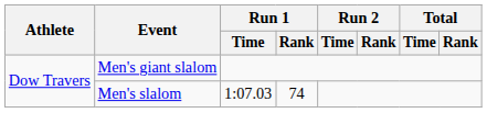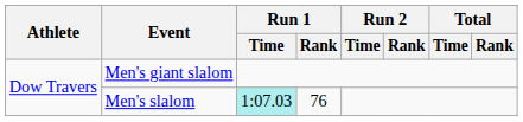 <table class="wikitable" style="font-size:90%">
 <tr>
 <th rowspan=2>Athlete</th>
 <th rowspan=2>Event</th>
 <th colspan=2>Run 1</th>
 <th colspan=2>Run 2</th>
 <th colspan=2>Total</th>
 </tr>
 <tr style="font-size:95%">
 <th>Time</th>
 <th>Rank</th>
 <th>Time</th>
 <th>Rank</th>
 <th>Time</th>
 <th>Rank</th>
 </tr>
 <tr align=center>
 <td align=left rowspan=2><a href='#'>Dow Travers</a></td>
 <td align=left><a href='#'>Men's giant slalom</a></td>
 <td colspan="6"></td>
 </tr>
 <tr align=center>
 <td align=left><a href='#'>Men's slalom</a></td>
-<td>1:07.03</td>
-<td>74</td>
+<td style="background: paleturquoise;">1:07.03</td>
+<td>76</td>
 <td colspan=4></td>
 </tr>
 </table>
